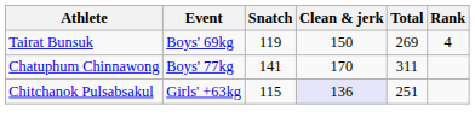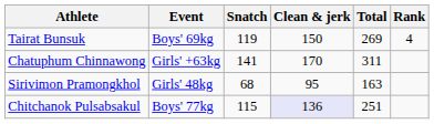 <table class="wikitable" style="font-size:90%">
 <tr>
 <th>Athlete</th>
 <th>Event</th>
 <th>Snatch</th>
 <th>Clean & jerk</th>
 <th>Total</th>
 <th>Rank</th>
 </tr>
 <tr>
 <td><a href='#'>Tairat Bunsuk</a></td>
 <td><a href='#'>Boys' 69kg</a></td>
 <td align=center>119</td>
 <td align=center>150</td>
 <td align=center>269</td>
 <td align=center>4</td>
 </tr>
 <tr>
 <td><a href='#'>Chatuphum Chinnawong</a></td>
-<td><a href='#'>Boys' 77kg</a></td>
+<td><a href='#'>Girls' +63kg</a></td>
 <td align=center>141</td>
 <td align=center>170</td>
 <td align=center>311</td>
 <td align=center></td>
 </tr>
 <tr>
+<td><a href='#'>Sirivimon Pramongkhol</a></td>
+<td><a href='#'>Girls' 48kg</a></td>
+<td align=center>68</td>
+<td align=center>95</td>
+<td align=center>163</td>
+<td align=center></td>
+</tr>
+<tr>
 <td><a href='#'>Chitchanok Pulsabsakul</a></td>
-<td><a href='#'>Girls' +63kg</a></td>
+<td><a href='#'>Boys' 77kg</a></td>
 <td align=center>115</td>
 <td align=center style="background: lavender;">136</td>
 <td align=center>251</td>
 <td align=center></td>
 </tr>
 </table>
